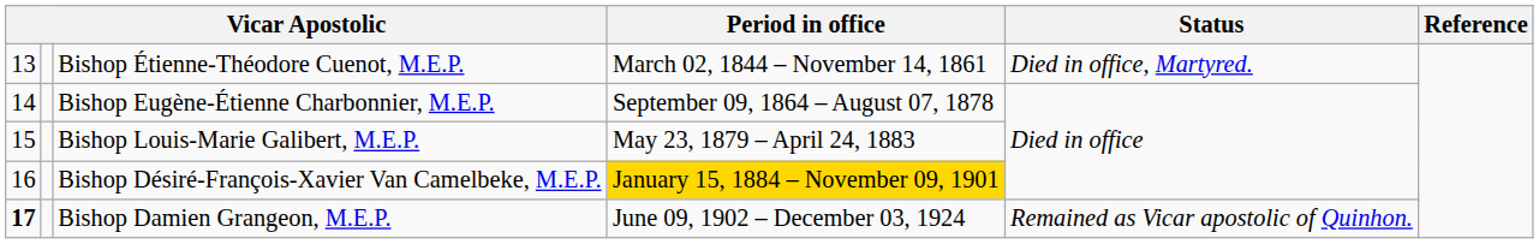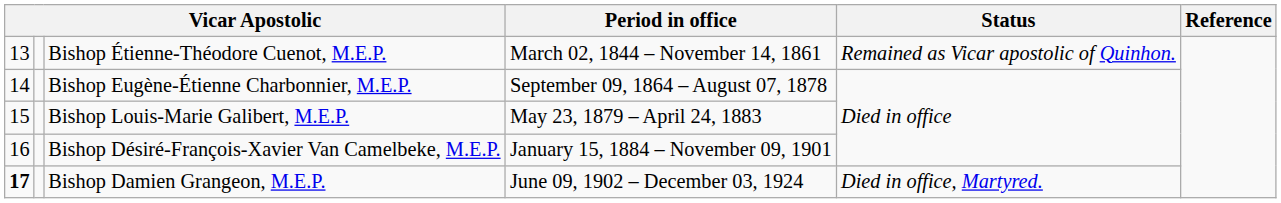 <table class="wikitable">
 <tr>
 <th colspan="3">Vicar Apostolic</th>
 <th>Period in office</th>
 <th>Status</th>
 <th>Reference</th>
 </tr>
 <tr>
 <td>13</td>
 <td></td>
 <td>Bishop Étienne-Théodore Cuenot, <a href='#'>M.E.P.</a></td>
 <td>March 02, 1844 – November 14, 1861</td>
-<td><em>Died in office, <a href='#'>Martyred.</a></em></td>
+<td><em>Remained as Vicar apostolic of <a href='#'>Quinhon.</a></em></td>
 <td rowspan=5></td>
 </tr>
 <tr>
 <td>14</td>
 <td></td>
 <td>Bishop Eugène-Étienne Charbonnier, <a href='#'>M.E.P.</a></td>
 <td>September 09, 1864 – August 07, 1878</td>
 <td rowspan=3><em>Died in office</em></td>
 </tr>
 <tr>
 <td>15</td>
 <td></td>
 <td>Bishop Louis-Marie Galibert, <a href='#'>M.E.P.</a></td>
 <td>May 23, 1879 – April 24, 1883</td>
 </tr>
 <tr>
 <td>16</td>
 <td></td>
 <td>Bishop Désiré-François-Xavier Van Camelbeke, <a href='#'>M.E.P.</a></td>
-<td style="background: gold;">January 15, 1884 – November 09, 1901</td>
+<td>January 15, 1884 – November 09, 1901</td>
 </tr>
 <tr>
 <td><strong>17</strong></td>
 <td></td>
 <td>Bishop Damien Grangeon, <a href='#'>M.E.P.</a></td>
 <td>June 09, 1902 – December 03, 1924</td>
-<td><em>Remained as Vicar apostolic of <a href='#'>Quinhon.</a></em></td>
+<td><em>Died in office, <a href='#'>Martyred.</a></em></td>
 </tr>
 </table>
